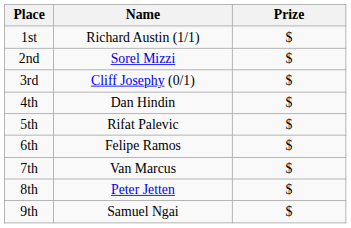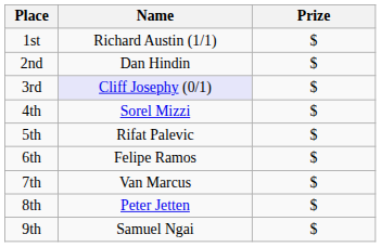 <table class="wikitable">
 <tr>
 <th width="50">Place</th>
 <th width="200">Name</th>
 <th width="125">Prize</th>
 </tr>
 <tr>
 <td align = "center">1st</td>
 <td align = "center">Richard Austin (1/1)</td>
 <td align = "center">$</td>
 </tr>
 <tr>
 <td align = "center">2nd</td>
-<td align = "center"><a href='#'>Sorel Mizzi</a></td>
+<td align = "center">Dan Hindin</td>
 <td align = "center">$</td>
 </tr>
 <tr>
 <td align = "center">3rd</td>
-<td align = "center"><a href='#'>Cliff Josephy</a> (0/1)</td>
+<td align = "center" style="background: lavender;"><a href='#'>Cliff Josephy</a> (0/1)</td>
 <td align = "center">$</td>
 </tr>
 <tr>
 <td align = "center">4th</td>
-<td align = "center">Dan Hindin</td>
+<td align = "center"><a href='#'>Sorel Mizzi</a></td>
 <td align = "center">$</td>
 </tr>
 <tr>
 <td align = "center">5th</td>
 <td align = "center">Rifat Palevic</td>
 <td align = "center">$</td>
 </tr>
 <tr>
 <td align = "center">6th</td>
 <td align = "center">Felipe Ramos</td>
 <td align = "center">$</td>
 </tr>
 <tr>
 <td align = "center">7th</td>
 <td align = "center">Van Marcus</td>
 <td align = "center">$</td>
 </tr>
 <tr>
 <td align = "center">8th</td>
 <td align = "center"><a href='#'>Peter Jetten</a></td>
 <td align = "center">$</td>
 </tr>
 <tr>
 <td align = "center">9th</td>
 <td align = "center">Samuel Ngai</td>
 <td align = "center">$</td>
 </tr>
 </table>
